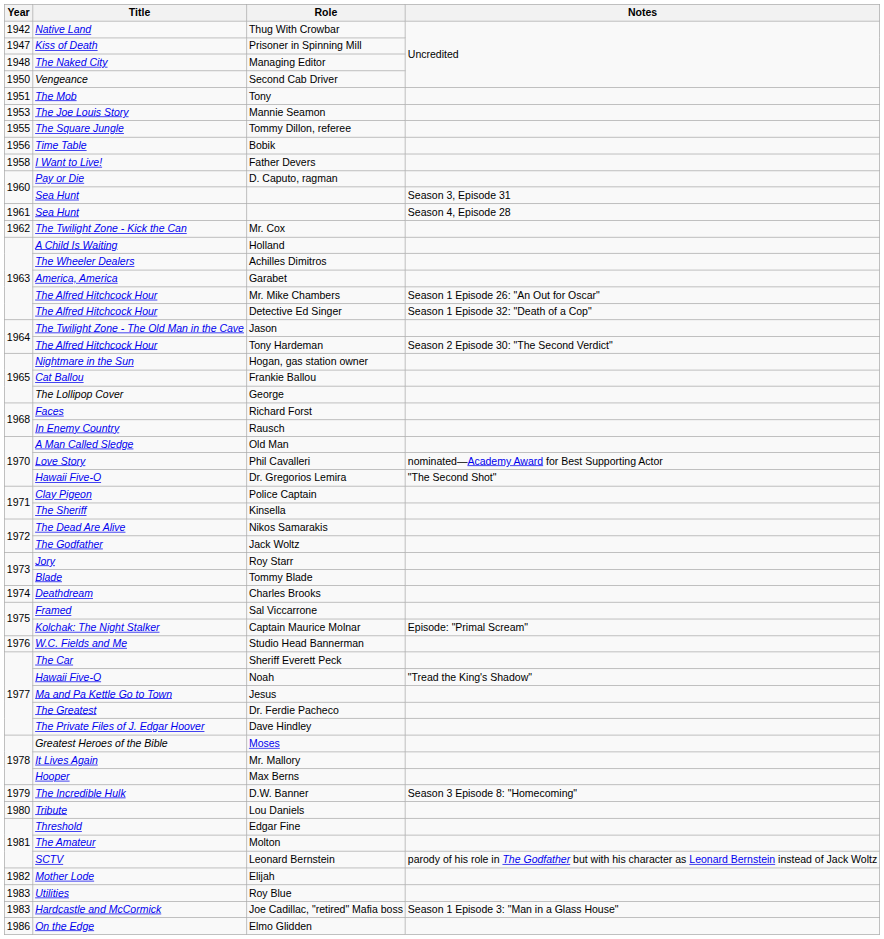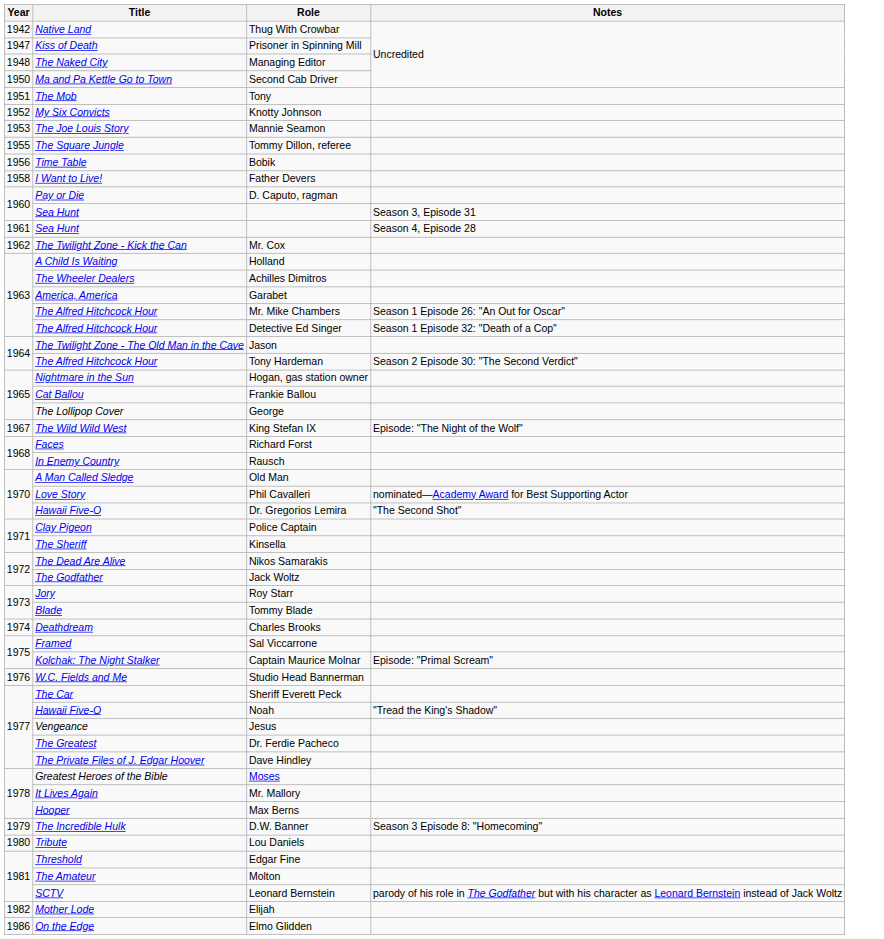 <table class="wikitable" style="font-size: 90%;">
 <tr>
 <th>Year</th>
 <th>Title</th>
 <th>Role</th>
 <th>Notes</th>
 </tr>
 <tr>
 <td>1942</td>
 <td><em><a href='#'>Native Land</a></em></td>
 <td>Thug With Crowbar</td>
 <td rowspan="4">Uncredited</td>
 </tr>
 <tr>
 <td>1947</td>
 <td><em><a href='#'>Kiss of Death</a></em></td>
 <td>Prisoner in Spinning Mill</td>
 </tr>
 <tr>
 <td>1948</td>
 <td><em><a href='#'>The Naked City</a></em></td>
 <td>Managing Editor</td>
 </tr>
 <tr>
 <td>1950</td>
-<td><em>Vengeance</em></td>
+<td><em><a href='#'>Ma and Pa Kettle Go to Town</a></em></td>
 <td>Second Cab Driver</td>
 </tr>
 <tr>
 <td>1951</td>
 <td><em><a href='#'>The Mob</a></em></td>
 <td>Tony</td>
+<td></td>
+</tr>
+<tr>
+<td>1952</td>
+<td><em><a href='#'>My Six Convicts</a></em></td>
+<td>Knotty Johnson</td>
 <td></td>
 </tr>
 <tr>
 <td>1953</td>
 <td><em><a href='#'>The Joe Louis Story</a></em></td>
 <td>Mannie Seamon</td>
 <td></td>
 </tr>
 <tr>
 <td>1955</td>
 <td><em><a href='#'>The Square Jungle</a></em></td>
 <td>Tommy Dillon, referee</td>
 <td></td>
 </tr>
 <tr>
 <td>1956</td>
 <td><em><a href='#'>Time Table</a></em></td>
 <td>Bobik</td>
 <td></td>
 </tr>
 <tr>
 <td>1958</td>
 <td><em><a href='#'>I Want to Live!</a></em></td>
 <td>Father Devers</td>
 <td></td>
 </tr>
 <tr>
 <td rowspan=2>1960</td>
 <td><em><a href='#'>Pay or Die</a></em></td>
 <td>D. Caputo, ragman</td>
 <td></td>
 </tr>
 <tr>
 <td><em><a href='#'>Sea Hunt</a></em></td>
 <td></td>
 <td>Season 3, Episode 31</td>
 </tr>
 <tr>
 <td>1961</td>
 <td><em><a href='#'>Sea Hunt</a></em></td>
 <td></td>
 <td>Season 4, Episode 28</td>
 </tr>
 <tr>
 <td>1962</td>
 <td><em><a href='#'>The Twilight Zone - Kick the Can</a></em></td>
 <td>Mr. Cox</td>
 <td></td>
 </tr>
 <tr>
 <td rowspan=5>1963</td>
 <td><em><a href='#'>A Child Is Waiting</a></em></td>
 <td>Holland</td>
 <td></td>
 </tr>
 <tr>
 <td><em><a href='#'>The Wheeler Dealers</a></em></td>
 <td>Achilles Dimitros</td>
 <td></td>
 </tr>
 <tr>
 <td><em><a href='#'>America, America</a></em></td>
 <td>Garabet</td>
 <td></td>
 </tr>
 <tr>
 <td><em><a href='#'>The Alfred Hitchcock Hour</a></em></td>
 <td>Mr. Mike Chambers</td>
 <td>Season 1 Episode 26: "An Out for Oscar"</td>
 </tr>
 <tr>
 <td><em><a href='#'>The Alfred Hitchcock Hour</a></em></td>
 <td>Detective Ed Singer</td>
 <td>Season 1 Episode 32: "Death of a Cop"</td>
 </tr>
 <tr>
 <td rowspan=2>1964</td>
 <td><em><a href='#'>The Twilight Zone - The Old Man in the Cave</a></em></td>
 <td>Jason</td>
 <td></td>
 </tr>
 <tr>
 <td><em><a href='#'>The Alfred Hitchcock Hour</a></em></td>
 <td>Tony Hardeman</td>
 <td>Season 2 Episode 30: "The Second Verdict"</td>
 </tr>
 <tr>
 <td rowspan=3>1965</td>
 <td><em><a href='#'>Nightmare in the Sun</a></em></td>
 <td>Hogan, gas station owner</td>
 <td></td>
 </tr>
 <tr>
 <td><em><a href='#'>Cat Ballou</a></em></td>
 <td>Frankie Ballou</td>
 <td></td>
 </tr>
 <tr>
 <td><em>The Lollipop Cover</em></td>
 <td>George</td>
 <td></td>
 </tr>
 <tr>
+<td>1967</td>
+<td><em><a href='#'>The Wild Wild West</a></em></td>
+<td>King Stefan IX</td>
+<td>Episode: "The Night of the Wolf"</td>
+</tr>
+<tr>
 <td rowspan=2>1968</td>
 <td><em><a href='#'>Faces</a></em></td>
 <td>Richard Forst</td>
 <td></td>
 </tr>
 <tr>
 <td><em><a href='#'>In Enemy Country</a></em></td>
 <td>Rausch</td>
 <td></td>
 </tr>
 <tr>
 <td rowspan=3>1970</td>
 <td><em><a href='#'>A Man Called Sledge</a></em></td>
 <td>Old Man</td>
 <td></td>
 </tr>
 <tr>
 <td><em><a href='#'>Love Story</a></em></td>
 <td>Phil Cavalleri</td>
 <td>nominated—<a href='#'>Academy Award</a> for Best Supporting Actor</td>
 </tr>
 <tr>
 <td><em><a href='#'>Hawaii Five-O</a></em></td>
 <td>Dr. Gregorios Lemira</td>
 <td>"The Second Shot"</td>
 </tr>
 <tr>
 <td rowspan=2>1971</td>
 <td><em><a href='#'>Clay Pigeon</a></em></td>
 <td>Police Captain</td>
 <td></td>
 </tr>
 <tr>
 <td><em><a href='#'>The Sheriff</a></em></td>
 <td>Kinsella</td>
 <td></td>
 </tr>
 <tr>
 <td rowspan=2>1972</td>
 <td><em><a href='#'>The Dead Are Alive</a></em></td>
 <td>Nikos Samarakis</td>
 <td></td>
 </tr>
 <tr>
 <td><em><a href='#'>The Godfather</a></em></td>
 <td>Jack Woltz</td>
 <td></td>
 </tr>
 <tr>
 <td rowspan=2>1973</td>
 <td><em><a href='#'>Jory</a></em></td>
 <td>Roy Starr</td>
 <td></td>
 </tr>
 <tr>
 <td><em><a href='#'>Blade</a></em></td>
 <td>Tommy Blade</td>
 <td></td>
 </tr>
 <tr>
 <td>1974</td>
 <td><em><a href='#'>Deathdream</a></em></td>
 <td>Charles Brooks</td>
 <td></td>
 </tr>
 <tr>
 <td rowspan=2>1975</td>
 <td><em><a href='#'>Framed</a></em></td>
 <td>Sal Viccarrone</td>
 <td></td>
 </tr>
 <tr>
 <td><em><a href='#'>Kolchak: The Night Stalker</a></em></td>
 <td>Captain Maurice Molnar</td>
 <td>Episode: "Primal Scream"</td>
 </tr>
 <tr>
 <td>1976</td>
 <td><em><a href='#'>W.C. Fields and Me</a></em></td>
 <td>Studio Head Bannerman</td>
 <td></td>
 </tr>
 <tr>
 <td rowspan=5>1977</td>
 <td><em><a href='#'>The Car</a></em></td>
 <td>Sheriff Everett Peck</td>
 <td></td>
 </tr>
 <tr>
 <td><em><a href='#'>Hawaii Five-O</a></em></td>
 <td>Noah</td>
 <td>"Tread the King's Shadow"</td>
 </tr>
 <tr>
-<td><em><a href='#'>Ma and Pa Kettle Go to Town</a></em></td>
+<td><em>Vengeance</em></td>
 <td>Jesus</td>
 <td></td>
 </tr>
 <tr>
 <td><em><a href='#'>The Greatest</a></em></td>
 <td>Dr. Ferdie Pacheco</td>
 <td></td>
 </tr>
 <tr>
 <td><em><a href='#'>The Private Files of J. Edgar Hoover</a></em></td>
 <td>Dave Hindley</td>
 <td></td>
 </tr>
 <tr>
 <td rowspan=3>1978</td>
 <td><em>Greatest Heroes of the Bible</em></td>
 <td><a href='#'>Moses</a></td>
 <td></td>
 </tr>
 <tr>
 <td><em><a href='#'>It Lives Again</a></em></td>
 <td>Mr. Mallory</td>
 <td></td>
 </tr>
 <tr>
 <td><em><a href='#'>Hooper</a></em></td>
 <td>Max Berns</td>
 <td></td>
 </tr>
 <tr>
 <td>1979</td>
 <td><em><a href='#'>The Incredible Hulk</a></em></td>
 <td>D.W. Banner</td>
 <td>Season 3 Episode 8: "Homecoming"</td>
 </tr>
 <tr>
 <td>1980</td>
 <td><em><a href='#'>Tribute</a></em></td>
 <td>Lou Daniels</td>
 <td></td>
 </tr>
 <tr>
 <td rowspan=3>1981</td>
 <td><em><a href='#'>Threshold</a></em></td>
 <td>Edgar Fine</td>
 <td></td>
 </tr>
 <tr>
 <td><em><a href='#'>The Amateur</a></em></td>
 <td>Molton</td>
 <td></td>
 </tr>
 <tr>
 <td><em><a href='#'>SCTV</a></em></td>
 <td>Leonard Bernstein</td>
 <td>parody of his role in <em><a href='#'>The Godfather</a></em> but with his character as <a href='#'>Leonard Bernstein</a> instead of Jack Woltz</td>
 </tr>
 <tr>
 <td>1982</td>
 <td><em><a href='#'>Mother Lode</a></em></td>
 <td>Elijah</td>
 <td></td>
 </tr>
 <tr>
-<td>1983</td>
-<td><em><a href='#'>Utilities</a></em></td>
-<td>Roy Blue</td>
-<td></td>
-</tr>
-<tr>
-<td>1983</td>
-<td><em><a href='#'>Hardcastle and McCormick</a></em></td>
-<td>Joe Cadillac, "retired" Mafia boss</td>
-<td>Season 1 Episode 3: "Man in a Glass House"</td>
-</tr>
-<tr>
 <td>1986</td>
 <td><em><a href='#'>On the Edge</a></em></td>
 <td>Elmo Glidden</td>
 <td></td>
 </tr>
 </table>
